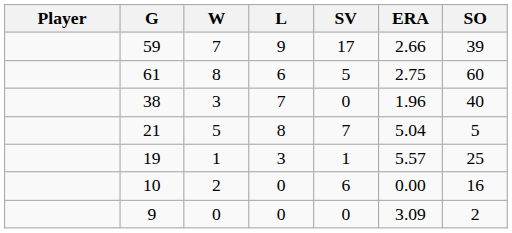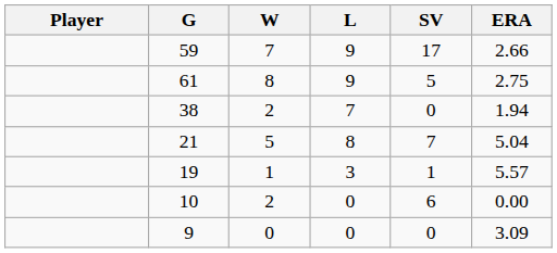 <table class="wikitable sortable">
 <tr>
 <th bgcolor="#DDDDFF" width="16%">Player</th>
 <th bgcolor="#DDDDFF" width="9%">G</th>
 <th bgcolor="#DDDDFF" width="9%">W</th>
 <th bgcolor="#DDDDFF" width="9%">L</th>
 <th bgcolor="#DDDDFF" width="9%">SV</th>
 <th bgcolor="#DDDDFF" width="9%">ERA</th>
-<th bgcolor="#DDDDFF" width="9%">SO</th>
 </tr>
 <tr align="center">
 <td></td>
 <td>59</td>
 <td>7</td>
 <td>9</td>
 <td>17</td>
 <td>2.66</td>
-<td>39</td>
 </tr>
 <tr align=center>
 <td></td>
 <td>61</td>
 <td>8</td>
-<td>6</td>
+<td>9</td>
 <td>5</td>
 <td>2.75</td>
-<td>60</td>
 </tr>
 <tr align="center">
 <td></td>
 <td>38</td>
-<td>3</td>
+<td>2</td>
 <td>7</td>
 <td>0</td>
-<td>1.96</td>
-<td>40</td>
+<td>1.94</td>
 </tr>
 <tr align="center">
 <td></td>
 <td>21</td>
 <td>5</td>
 <td>8</td>
 <td>7</td>
 <td>5.04</td>
-<td>5</td>
 </tr>
 <tr align="center">
 <td></td>
 <td>19</td>
 <td>1</td>
 <td>3</td>
 <td>1</td>
 <td>5.57</td>
-<td>25</td>
 </tr>
 <tr align="center">
 <td></td>
 <td>10</td>
 <td>2</td>
 <td>0</td>
 <td>6</td>
 <td>0.00</td>
-<td>16</td>
 </tr>
 <tr align="center">
 <td></td>
 <td>9</td>
 <td>0</td>
 <td>0</td>
 <td>0</td>
 <td>3.09</td>
-<td>2</td>
 </tr>
 </table>
